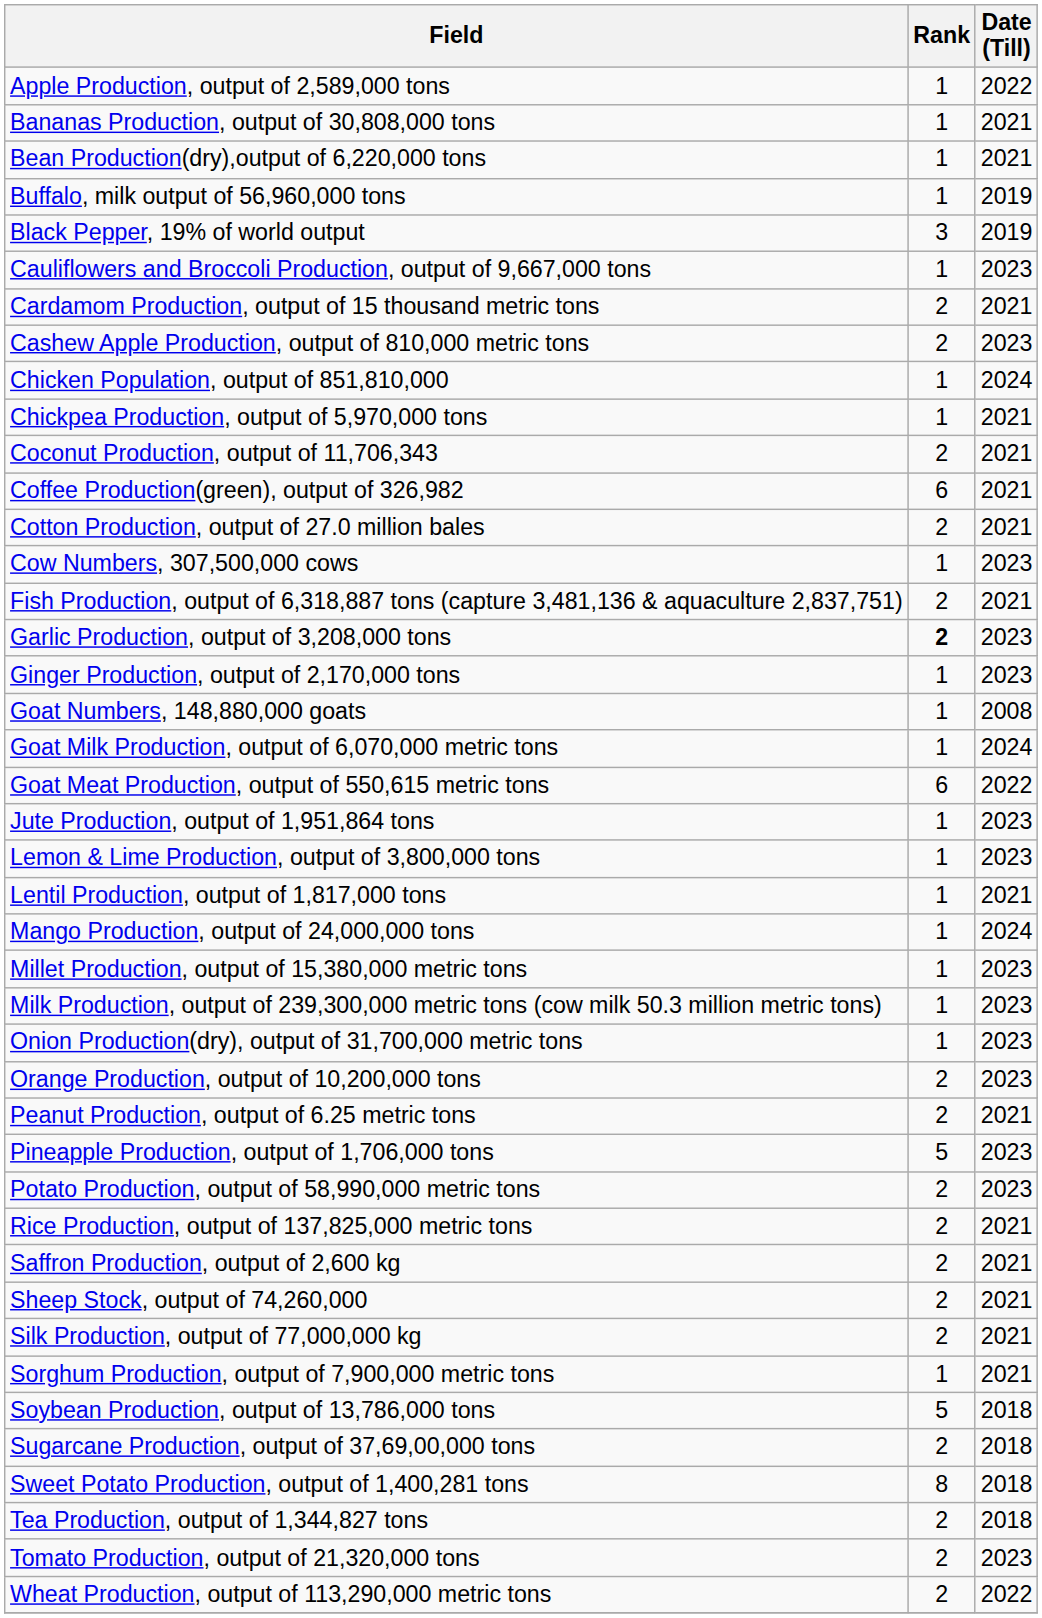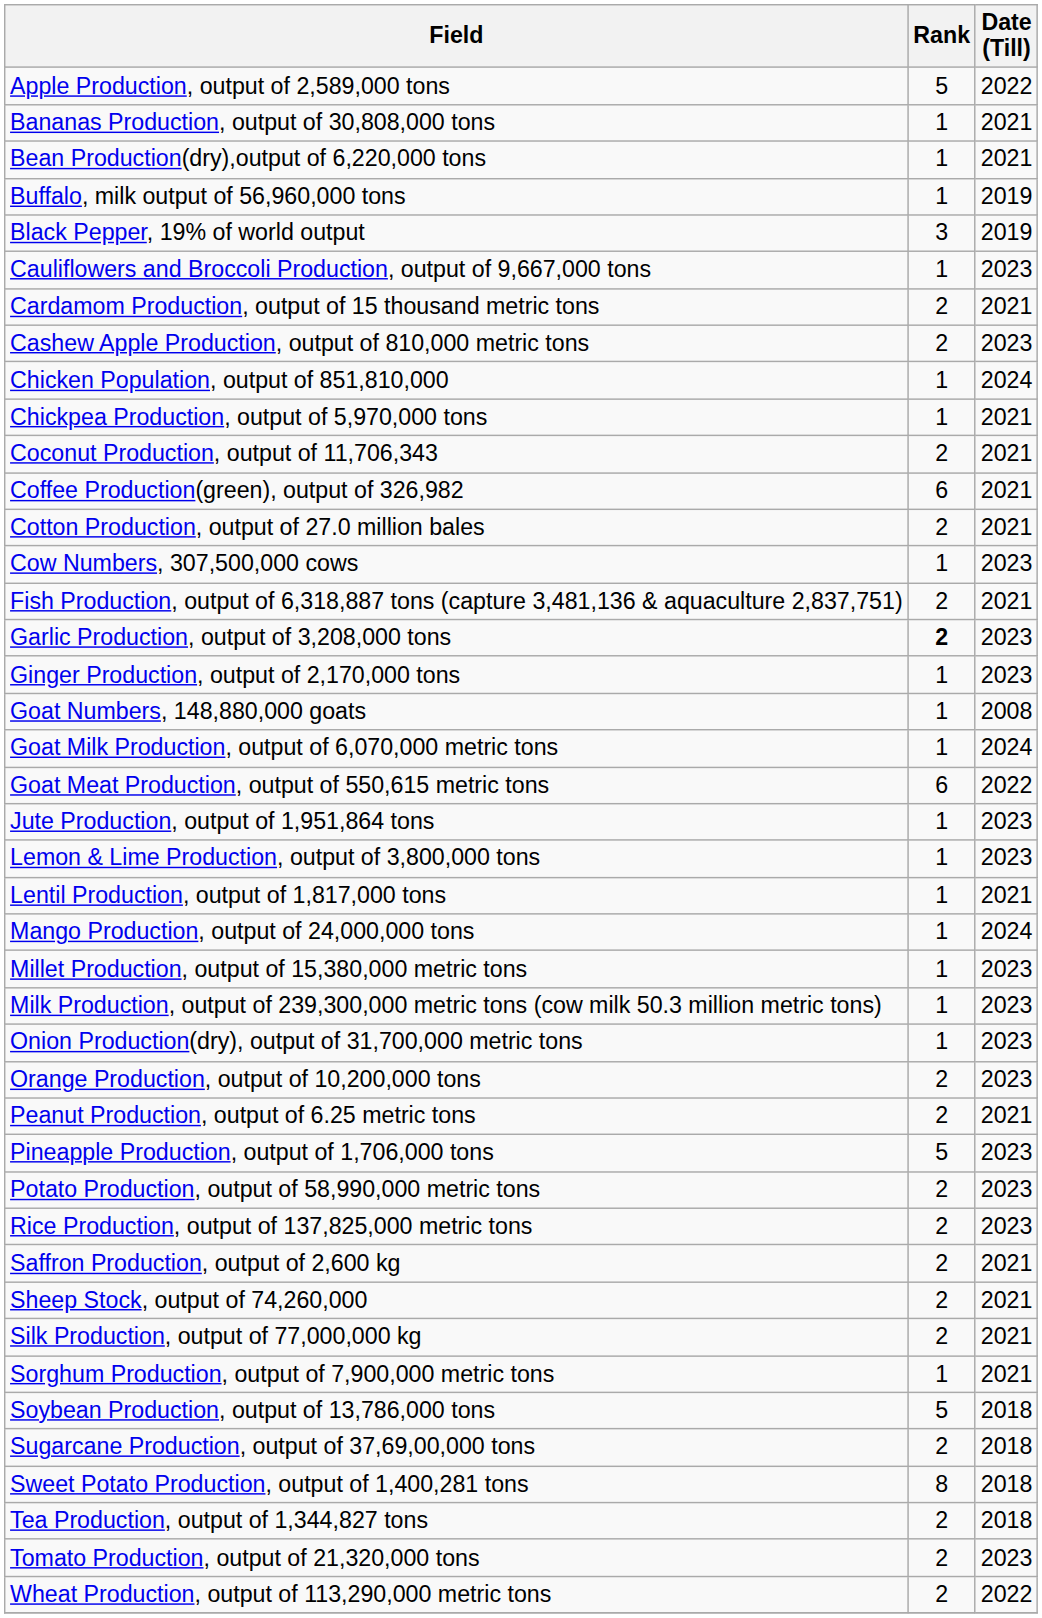 <table class="wikitable sortable">
 <tr style="background:#ececec;">
 <th>Field</th>
 <th>Rank</th>
 <th>Date<br>(Till)</th>
 </tr>
 <tr>
 <td><a href='#'>Apple Production</a>, output of 2,589,000 tons</td>
-<td style="text-align:center;">1</td>
+<td style="text-align:center;">5</td>
 <td align="right">2022 </td>
 </tr>
 <tr>
 <td><a href='#'>Bananas Production</a>, output of 30,808,000 tons</td>
 <td style="text-align:center;">1</td>
 <td align="right">2021</td>
 </tr>
 <tr>
 <td><a href='#'>Bean Production</a>(dry),output of 6,220,000 tons</td>
 <td style="text-align:center;">1</td>
 <td align="right">2021</td>
 </tr>
 <tr>
 <td><a href='#'>Buffalo</a>, milk output of 56,960,000 tons</td>
 <td style="text-align:center;">1</td>
 <td align="right">2019</td>
 </tr>
 <tr>
 <td><a href='#'>Black Pepper</a>, 19% of world output</td>
 <td style="text-align:center;">3</td>
 <td align="right">2019</td>
 </tr>
 <tr>
 <td><a href='#'>Cauliflowers and Broccoli Production</a>, output of 9,667,000 tons</td>
 <td style="text-align:center;">1</td>
 <td align="right">2023</td>
 </tr>
 <tr>
 <td><a href='#'>Cardamom Production</a>, output of 15 thousand metric tons</td>
 <td style="text-align:center;">2</td>
 <td align="right">2021</td>
 </tr>
 <tr>
 <td><a href='#'>Cashew Apple Production</a>, output of 810,000 metric tons</td>
 <td style="text-align:center;">2</td>
 <td align="right">2023 </td>
 </tr>
 <tr>
 <td><a href='#'>Chicken Population</a>, output of 851,810,000</td>
 <td style="text-align:center;">1</td>
 <td align="right">2024 </td>
 </tr>
 <tr>
 <td><a href='#'>Chickpea Production</a>, output of 5,970,000 tons</td>
 <td style="text-align:center;">1</td>
 <td align="right">2021</td>
 </tr>
 <tr>
 <td><a href='#'>Coconut Production</a>, output of 11,706,343</td>
 <td style="text-align:center;">2</td>
 <td align="right">2021</td>
 </tr>
 <tr>
 <td><a href='#'>Coffee Production</a>(green), output of 326,982</td>
 <td style="text-align:center;">6</td>
 <td align="right">2021</td>
 </tr>
 <tr>
 <td><a href='#'>Cotton Production</a>, output of 27.0 million bales</td>
 <td style="text-align:center;">2</td>
 <td align="right">2021</td>
 </tr>
 <tr>
 <td><a href='#'>Cow Numbers</a>, 307,500,000 cows</td>
 <td style="text-align:center;">1</td>
 <td align="right">2023</td>
 </tr>
 <tr>
 <td><a href='#'>Fish Production</a>, output of 6,318,887 tons (capture 3,481,136 & aquaculture 2,837,751)</td>
 <td style="text-align:center;">2</td>
 <td align="right">2021</td>
 </tr>
 <tr>
 <td><a href='#'>Garlic Production</a>, output of 3,208,000 tons</td>
 <td style="text-align:center;"><strong>2</strong></td>
 <td align="right">2023</td>
 </tr>
 <tr>
 <td><a href='#'>Ginger Production</a>, output of 2,170,000 tons</td>
 <td style="text-align:center;">1</td>
 <td align="right">2023</td>
 </tr>
 <tr>
 <td><a href='#'>Goat Numbers</a>, 148,880,000 goats</td>
 <td style="text-align:center;">1</td>
 <td align="right">2008</td>
 </tr>
 <tr>
 <td><a href='#'>Goat Milk Production</a>, output of 6,070,000 metric tons</td>
 <td style="text-align:center;">1</td>
 <td align="right">2024</td>
 </tr>
 <tr>
 <td><a href='#'>Goat Meat Production</a>, output of 550,615 metric tons</td>
 <td style="text-align:center;">6</td>
 <td align="right">2022</td>
 </tr>
 <tr>
 <td><a href='#'>Jute Production</a>, output of 1,951,864 tons</td>
 <td style="text-align:center;">1</td>
 <td align="right">2023</td>
 </tr>
 <tr>
 <td><a href='#'>Lemon & Lime Production</a>, output of 3,800,000 tons</td>
 <td style="text-align:center;">1</td>
 <td align="right">2023</td>
 </tr>
 <tr>
 <td><a href='#'>Lentil Production</a>, output of 1,817,000 tons</td>
 <td style="text-align:center;">1</td>
 <td align="right">2021</td>
 </tr>
 <tr>
 <td><a href='#'>Mango Production</a>, output of 24,000,000 tons</td>
 <td style="text-align:center;">1</td>
 <td align="right">2024</td>
 </tr>
 <tr>
 <td><a href='#'>Millet Production</a>, output of 15,380,000 metric tons</td>
 <td style="text-align:center;">1</td>
 <td align="right">2023</td>
 </tr>
 <tr>
 <td><a href='#'>Milk Production</a>, output of 239,300,000 metric tons (cow milk 50.3 million metric tons)</td>
 <td style="text-align:center;">1</td>
 <td align="right">2023</td>
 </tr>
 <tr>
 <td><a href='#'>Onion Production</a>(dry), output of 31,700,000 metric tons</td>
 <td style="text-align:center;">1</td>
 <td align="right">2023</td>
 </tr>
 <tr>
 <td><a href='#'>Orange Production</a>, output of 10,200,000 tons</td>
 <td style="text-align:center;">2</td>
 <td align="right">2023</td>
 </tr>
 <tr>
 <td><a href='#'>Peanut Production</a>, output of 6.25 metric tons</td>
 <td style="text-align:center;">2</td>
 <td align="right">2021</td>
 </tr>
 <tr>
 <td><a href='#'>Pineapple Production</a>, output of 1,706,000 tons</td>
 <td style="text-align:center;">5</td>
 <td align="right">2023</td>
 </tr>
 <tr>
 <td><a href='#'>Potato Production</a>, output of 58,990,000 metric tons</td>
 <td style="text-align:center;">2</td>
 <td align="right">2023</td>
 </tr>
 <tr>
 <td><a href='#'>Rice Production</a>, output of 137,825,000 metric tons</td>
 <td style="text-align:center;">2</td>
-<td align="right">2021</td>
+<td align="right">2023</td>
 </tr>
 <tr>
 <td><a href='#'>Saffron Production</a>, output of 2,600 kg</td>
 <td style="text-align:center;">2</td>
 <td align="right">2021</td>
 </tr>
 <tr>
 <td><a href='#'>Sheep Stock</a>, output of 74,260,000</td>
 <td style="text-align:center;">2</td>
 <td align="right">2021</td>
 </tr>
 <tr>
 <td><a href='#'>Silk Production</a>, output of 77,000,000 kg</td>
 <td style="text-align:center;">2</td>
 <td align="right">2021</td>
 </tr>
 <tr>
 <td><a href='#'>Sorghum Production</a>, output of 7,900,000 metric tons</td>
 <td style="text-align:center;">1</td>
 <td align="right">2021</td>
 </tr>
 <tr>
 <td><a href='#'>Soybean Production</a>, output of 13,786,000 tons</td>
 <td style="text-align:center;">5</td>
 <td align="right">2018</td>
 </tr>
 <tr>
 <td><a href='#'>Sugarcane Production</a>, output of 37,69,00,000 tons</td>
 <td style="text-align:center;">2</td>
 <td align="right">2018</td>
 </tr>
 <tr>
 <td><a href='#'>Sweet Potato Production</a>, output of 1,400,281 tons</td>
 <td style="text-align:center;">8</td>
 <td align="right">2018</td>
 </tr>
 <tr>
 <td><a href='#'>Tea Production</a>, output of 1,344,827 tons</td>
 <td style="text-align:center;">2</td>
 <td align="right">2018</td>
 </tr>
 <tr>
 <td><a href='#'>Tomato Production</a>, output of 21,320,000 tons</td>
 <td style="text-align:center;">2</td>
 <td align="right">2023</td>
 </tr>
 <tr>
 <td><a href='#'>Wheat Production</a>, output of 113,290,000 metric tons</td>
 <td style="text-align:center;">2</td>
 <td align="right">2022</td>
 </tr>
 <tr>
 </tr>
 </table>
